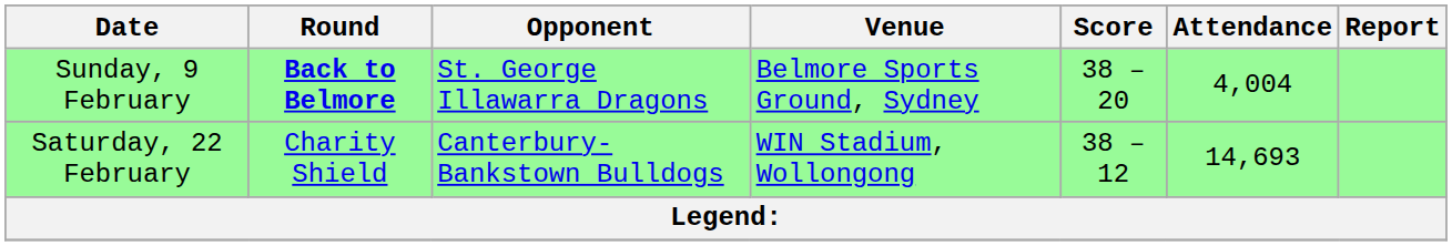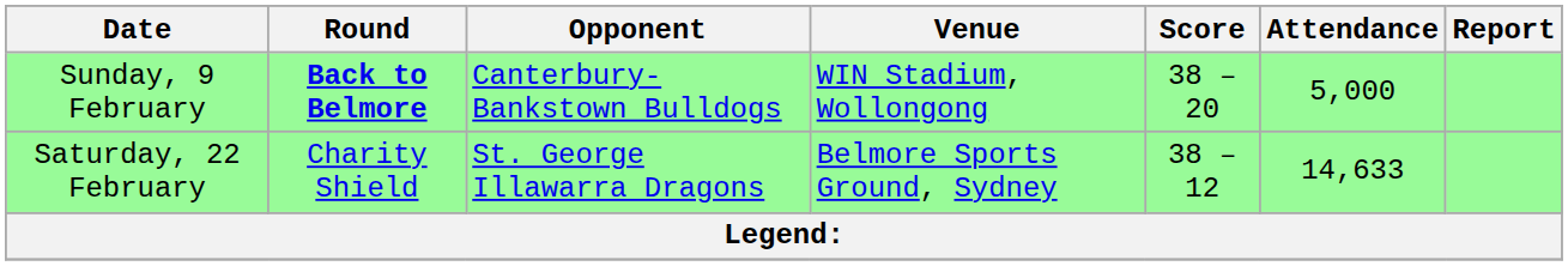 <table class="wikitable" style="font-size:100%;" width="80%">
 <tr>
 <th>Date</th>
 <th>Round</th>
 <th>Opponent</th>
 <th>Venue</th>
 <th>Score</th>
 <th>Attendance</th>
 <th>Report</th>
 </tr>
 <tr bgcolor=#98FB98>
 <td style="text-align:center;">Sunday, 9 February</td>
 <td style="text-align:center;"><strong><a href='#'>Back to Belmore</a></strong></td>
-<td> <a href='#'>St. George Illawarra Dragons</a></td>
-<td><a href='#'>Belmore Sports Ground</a>, <a href='#'>Sydney</a></td>
+<td> <a href='#'>Canterbury-Bankstown Bulldogs</a></td>
+<td><a href='#'>WIN Stadium</a>, <a href='#'>Wollongong</a></td>
 <td style="text-align:center;">38 – 20</td>
-<td style="text-align:center;">4,004</td>
+<td style="text-align:center;">5,000</td>
 <td style="text-align:center;"></td>
 </tr>
 <tr bgcolor=#98FB98>
 <td style="text-align:center;">Saturday, 22 February</td>
 <td style="text-align:center;"><a href='#'>Charity Shield</a></td>
-<td> <a href='#'>Canterbury-Bankstown Bulldogs</a></td>
-<td><a href='#'>WIN Stadium</a>, <a href='#'>Wollongong</a></td>
+<td> <a href='#'>St. George Illawarra Dragons</a></td>
+<td><a href='#'>Belmore Sports Ground</a>, <a href='#'>Sydney</a></td>
 <td style="text-align:center;">38 – 12</td>
-<td style="text-align:center;">14,693</td>
+<td style="text-align:center;">14,633</td>
 <td style="text-align:center;"></td>
 </tr>
 <tr>
 <th colspan="11"><strong>Legend</strong>:     </th>
 </tr>
 <tr>
 </tr>
 </table>
